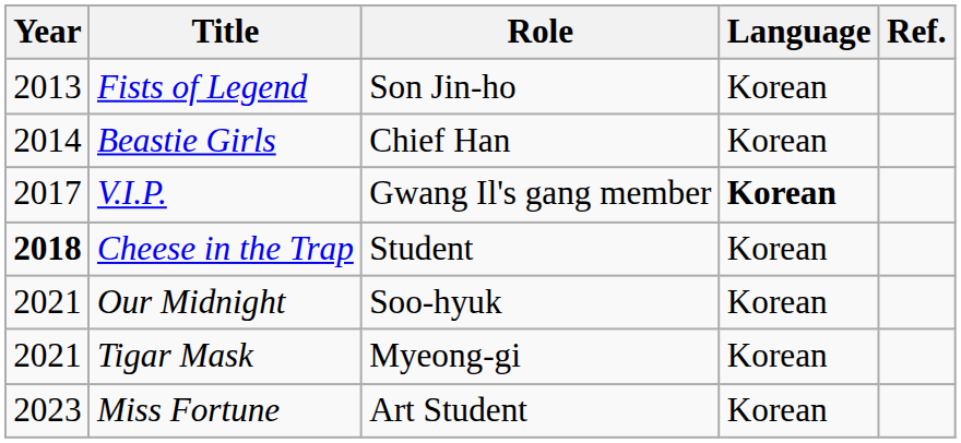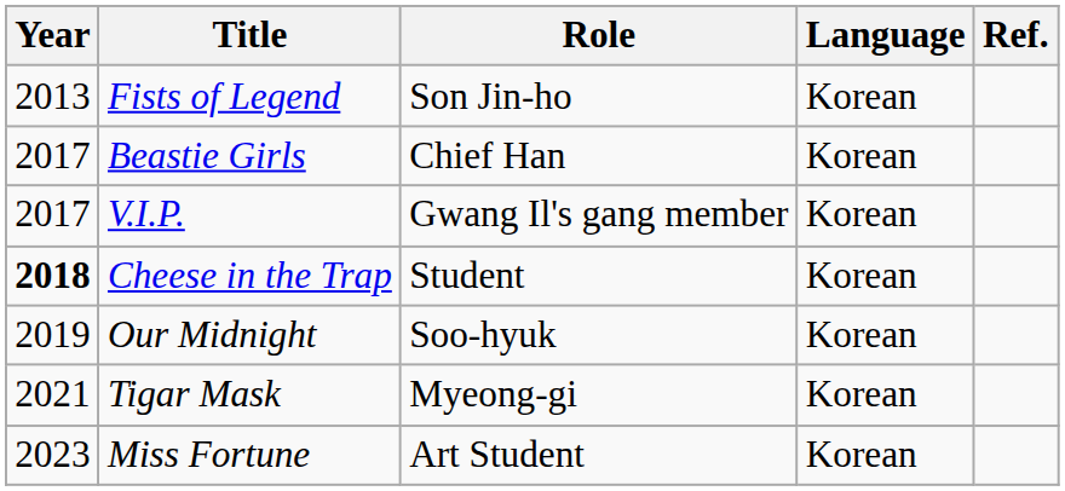 <table class="wikitable">
 <tr>
 <th>Year</th>
 <th>Title</th>
 <th>Role</th>
 <th>Language</th>
 <th>Ref.</th>
 </tr>
 <tr>
 <td>2013</td>
 <td><em><a href='#'>Fists of Legend</a></em></td>
 <td>Son Jin-ho</td>
 <td>Korean</td>
 <td></td>
 </tr>
 <tr>
-<td>2014</td>
+<td>2017</td>
 <td><em><a href='#'>Beastie Girls</a></em></td>
 <td>Chief Han</td>
 <td>Korean</td>
 <td></td>
 </tr>
 <tr>
 <td>2017</td>
 <td><em><a href='#'>V.I.P.</a></em></td>
 <td>Gwang Il's gang member</td>
-<td><strong>Korean</strong></td>
+<td>Korean</td>
 <td></td>
 </tr>
 <tr>
 <td><strong>2018</strong></td>
 <td><em><a href='#'>Cheese in the Trap</a></em></td>
 <td>Student</td>
 <td>Korean</td>
 <td></td>
 </tr>
 <tr>
-<td>2021</td>
+<td>2019</td>
 <td><em>Our Midnight</em></td>
 <td>Soo-hyuk</td>
 <td>Korean</td>
 <td></td>
 </tr>
 <tr>
 <td>2021</td>
 <td><em>Tigar Mask</em></td>
 <td>Myeong-gi</td>
 <td>Korean</td>
 <td></td>
 </tr>
 <tr>
 <td>2023</td>
 <td><em>Miss Fortune</em></td>
 <td>Art Student</td>
 <td>Korean</td>
 <td></td>
 </tr>
 </table>
